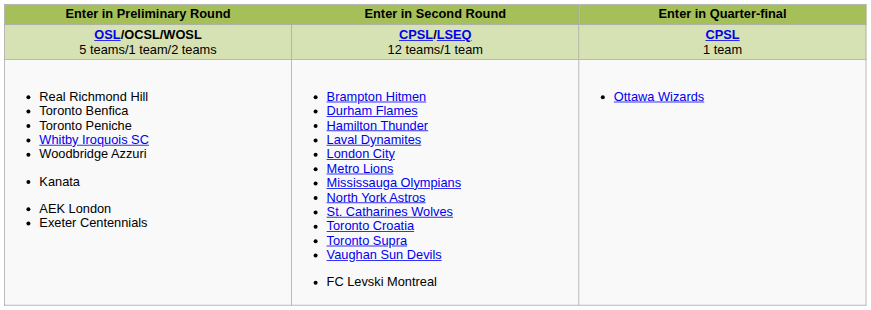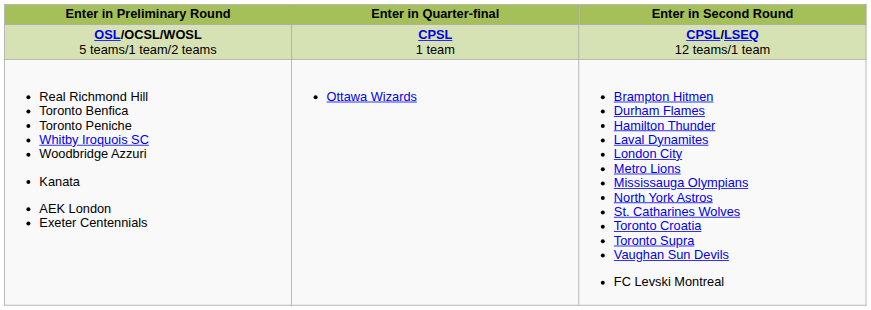 <table class="wikitable">
 <tr valign="top" bgcolor="#A6C059">
 <td align="center" width="20%"><strong>Enter in Preliminary Round</strong></td>
+<td align="center" width="20%"><strong>Enter in Quarter-final</strong></td>
 <td align="center" width="20%"><strong>Enter in Second Round</strong></td>
-<td align="center" width="20%"><strong>Enter in Quarter-final</strong></td>
 </tr>
 <tr valign="top" bgcolor="#D6E2B3">
 <td align="center" width="20%"><strong><a href='#'>OSL</a>/OCSL/WOSL</strong><br>5 teams/1 team/2 teams</td>
+<td align="center" width="20%"><strong><a href='#'>CPSL</a></strong><br>1 team</td>
 <td align="center" width="20%"><strong><a href='#'>CPSL</a>/<a href='#'>LSEQ</a></strong><br>12 teams/1 team</td>
-<td align="center" width="20%"><strong><a href='#'>CPSL</a></strong><br>1 team</td>
 </tr>
 <tr valign="top">
 <td><br><ul><li>Real Richmond Hill</li><li>Toronto Benfica</li><li>Toronto Peniche</li><li><a href='#'>Whitby Iroquois SC</a></li><li>Woodbridge Azzuri</li></ul><ul><li>Kanata</li></ul><ul><li>AEK London</li><li>Exeter Centennials</li></ul></td>
+<td><br><ul><li><a href='#'>Ottawa Wizards</a></li></ul></td>
 <td><br><ul><li><a href='#'>Brampton Hitmen</a></li><li><a href='#'>Durham Flames</a></li><li><a href='#'>Hamilton Thunder</a></li><li><a href='#'>Laval Dynamites</a></li><li><a href='#'>London City</a></li><li><a href='#'>Metro Lions</a></li><li><a href='#'>Mississauga Olympians</a></li><li><a href='#'>North York Astros</a></li><li><a href='#'>St. Catharines Wolves</a></li><li><a href='#'>Toronto Croatia</a></li><li><a href='#'>Toronto Supra</a></li><li><a href='#'>Vaughan Sun Devils</a></li></ul><ul><li>FC Levski Montreal</li></ul></td>
-<td><br><ul><li><a href='#'>Ottawa Wizards</a></li></ul></td>
 </tr>
 </table>
